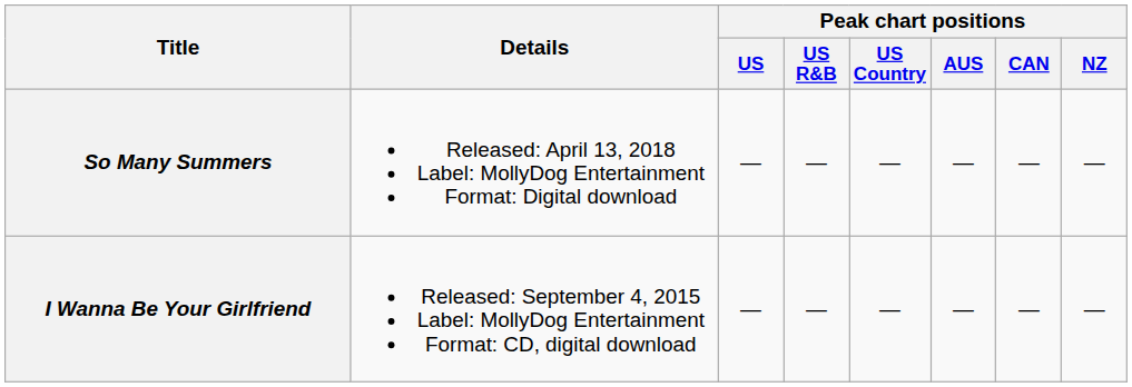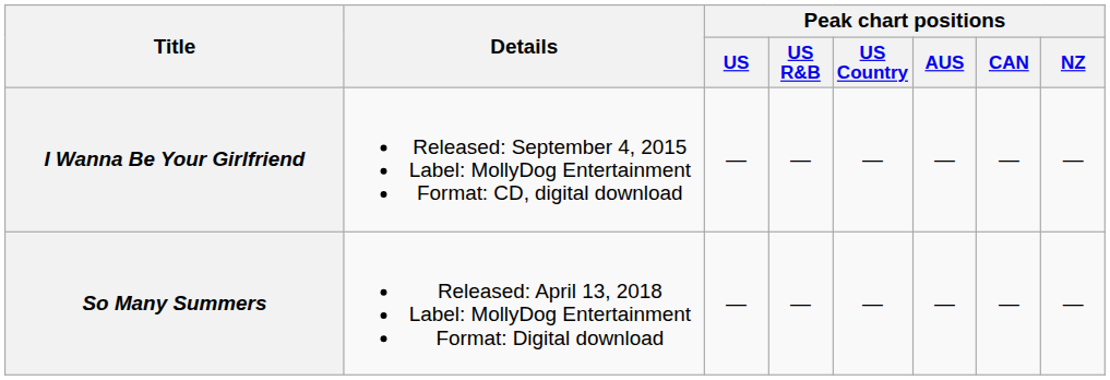 <table class="wikitable plainrowheaders" style="text-align:center;">
 <tr>
 <th scope="col" rowspan="2" style="width:16em;">Title</th>
 <th scope="col" rowspan="2" style="width:17em;">Details</th>
 <th scope="col" colspan="6">Peak chart positions</th>
 </tr>
 <tr>
 <th scope="col" style="width:3em;font-size:90%;"><a href='#'>US</a></th>
 <th scope="col" style="width:3em;font-size:90%;"><a href='#'>US R&B</a></th>
 <th scope="col" style="width:3em;font-size:90%;"><a href='#'>US Country</a></th>
 <th scope="col" style="width:3em;font-size:90%;"><a href='#'>AUS</a></th>
 <th scope="col" style="width:3em;font-size:90%;"><a href='#'>CAN</a></th>
 <th scope="col" style="width:3em;font-size:90%;"><a href='#'>NZ</a></th>
 </tr>
 <tr>
+<th scope="row"><em>I Wanna Be Your Girlfriend</em></th>
+<td><br><ul><li>Released: September 4, 2015</li><li>Label: MollyDog Entertainment</li><li>Format: CD, digital download</li></ul></td>
+<td>—</td>
+<td>—</td>
+<td>—</td>
+<td>—</td>
+<td>—</td>
+<td>—</td>
+</tr>
+<tr>
 <th scope="row"><em>So Many Summers</em></th>
 <td><br><ul><li>Released: April 13, 2018</li><li>Label: MollyDog Entertainment</li><li>Format: Digital download</li></ul></td>
 <td>—</td>
 <td>—</td>
 <td>—</td>
 <td>—</td>
 <td>—</td>
 <td>—</td>
 </tr>
-<tr>
-<th scope="row"><em>I Wanna Be Your Girlfriend</em></th>
-<td><br><ul><li>Released: September 4, 2015</li><li>Label: MollyDog Entertainment</li><li>Format: CD, digital download</li></ul></td>
-<td>—</td>
-<td>—</td>
-<td>—</td>
-<td>—</td>
-<td>—</td>
-<td>—</td>
-</tr>
 </table>
